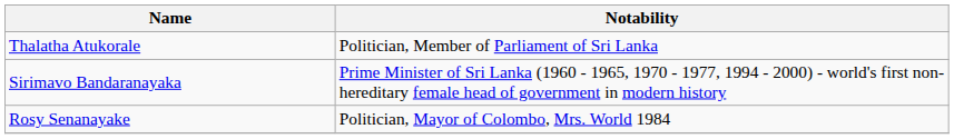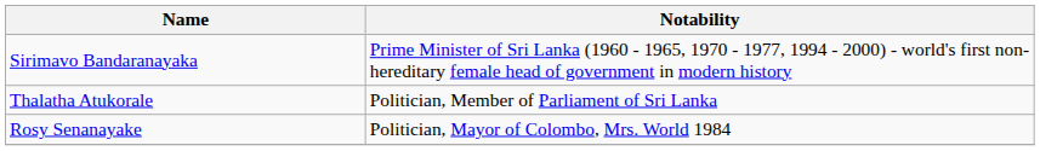 <table class="wikitable sortable" style="width:100%">
 <tr>
 <th style="width:*;">Name</th>
 <th style="width:65%;" class="unsortable">Notability</th>
 </tr>
 <tr>
+<td><a href='#'>Sirimavo Bandaranayaka</a></td>
+<td><a href='#'>Prime Minister of Sri Lanka</a> (1960 - 1965, 1970 - 1977, 1994 - 2000) - world's first non-hereditary <a href='#'>female head of government</a> in <a href='#'>modern history</a></td>
+</tr>
+<tr>
 <td><a href='#'>Thalatha Atukorale</a></td>
 <td>Politician, Member of <a href='#'>Parliament of Sri Lanka</a></td>
-</tr>
-<tr>
-<td><a href='#'>Sirimavo Bandaranayaka</a></td>
-<td><a href='#'>Prime Minister of Sri Lanka</a> (1960 - 1965, 1970 - 1977, 1994 - 2000) - world's first non-hereditary <a href='#'>female head of government</a> in <a href='#'>modern history</a></td>
 </tr>
 <tr>
 <td><a href='#'>Rosy Senanayake</a></td>
 <td>Politician, <a href='#'>Mayor of Colombo</a>, <a href='#'>Mrs. World</a> 1984</td>
 </tr>
 <tr>
 </tr>
 </table>
